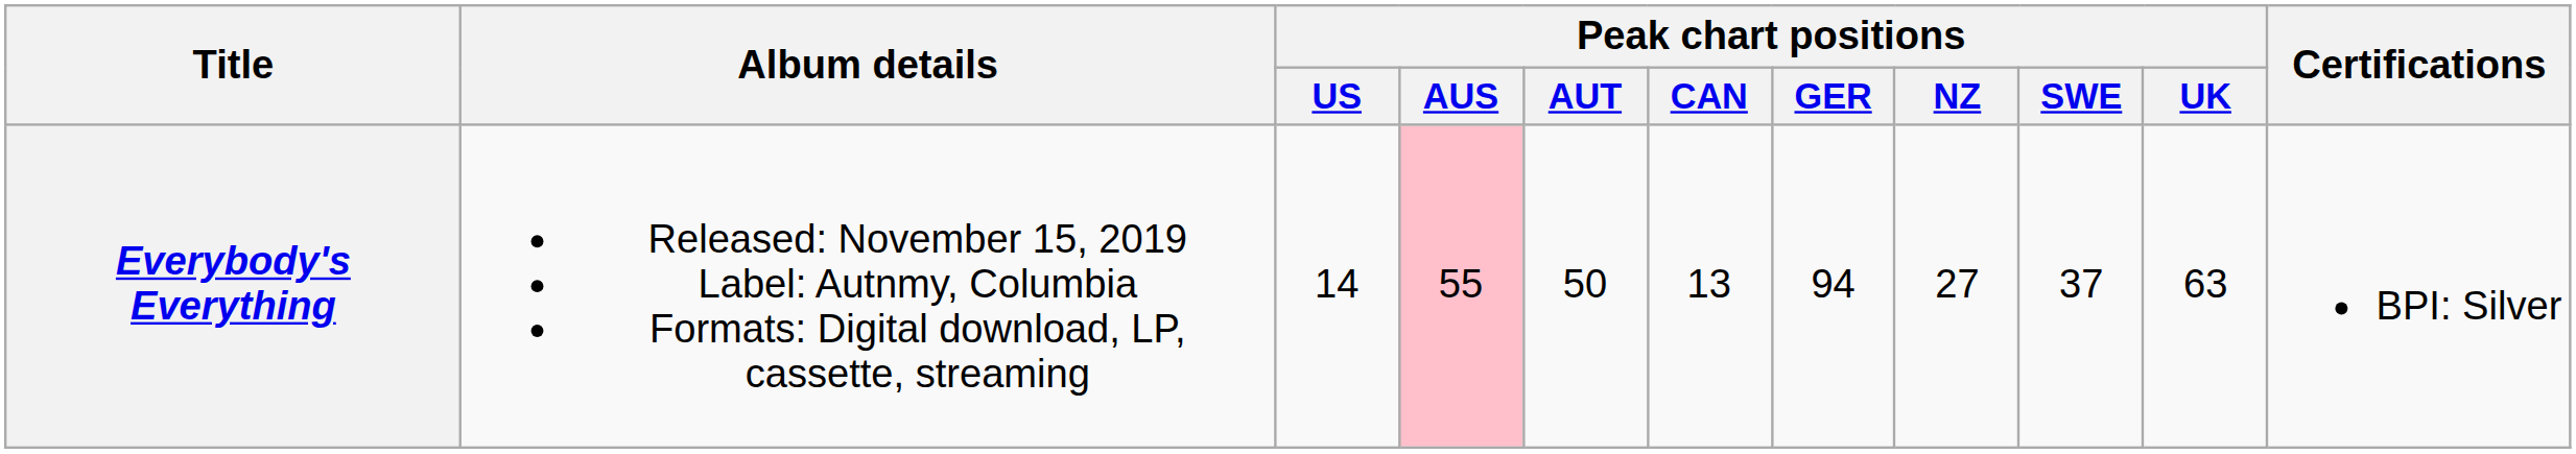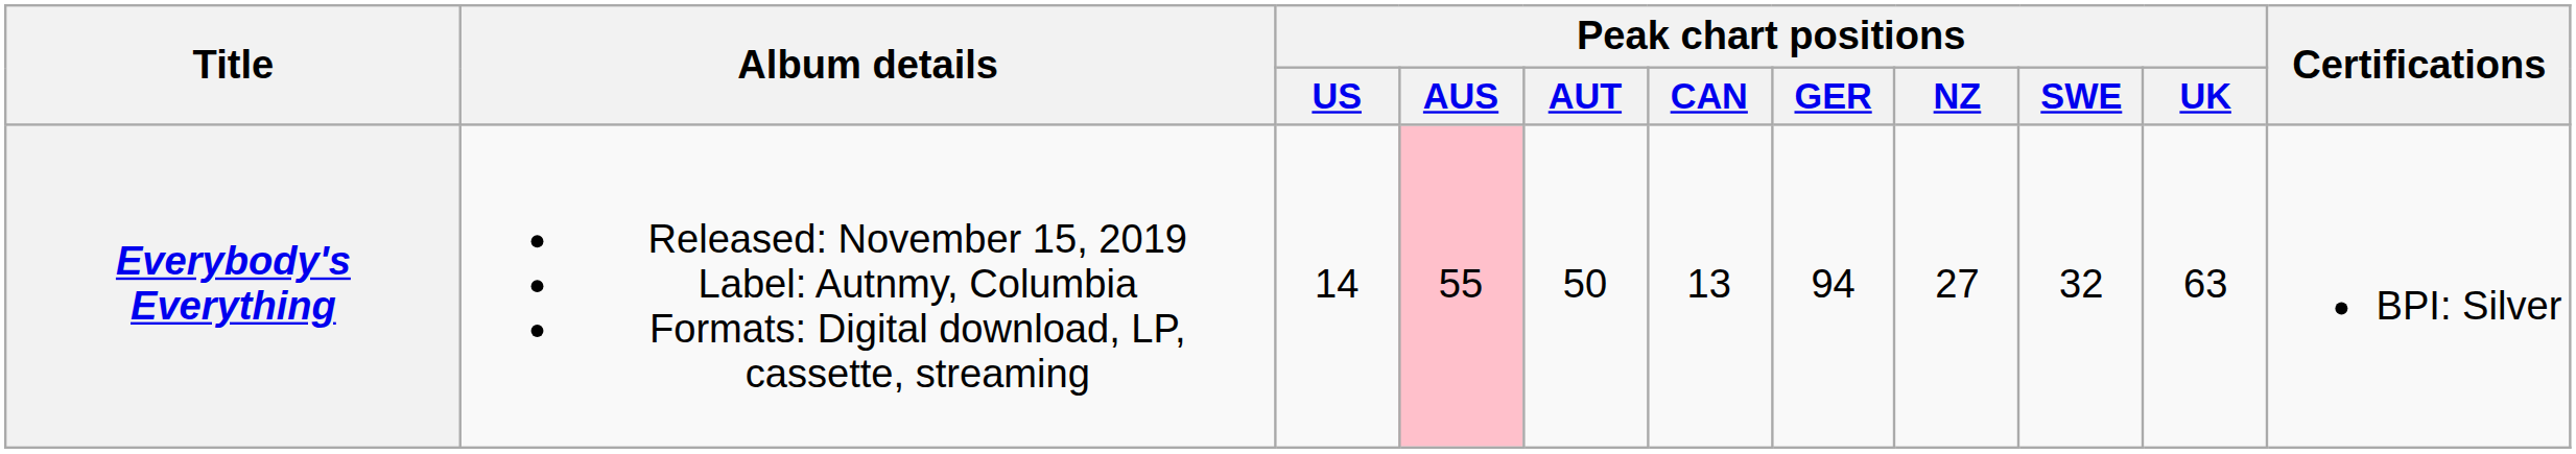 <table class="wikitable plainrowheaders" style="text-align:center;">
 <tr>
 <th scope="col" rowspan="2" style="width:11em;">Title</th>
 <th scope="col" rowspan="2" style="width:20em;">Album details</th>
 <th scope="col" colspan="8">Peak chart positions</th>
 <th scope="col" rowspan="2">Certifications</th>
 </tr>
 <tr>
 <th scope="col" style="width:3em;font-size:90%;"><a href='#'>US</a><br></th>
 <th scope="col" style="width:3em;font-size:90%;"><a href='#'>AUS</a><br></th>
 <th scope="col" style="width:3em;font-size:90%;"><a href='#'>AUT</a><br></th>
 <th scope="col" style="width:3em;font-size:90%;"><a href='#'>CAN</a><br></th>
 <th scope="col" style="width:3em;font-size:90%;"><a href='#'>GER</a><br></th>
 <th scope="col" style="width:3em;font-size:90%;"><a href='#'>NZ</a><br></th>
 <th scope="col" style="width:3em;font-size:90%;"><a href='#'>SWE</a><br></th>
 <th scope="col" style="width:3em;font-size:90%;"><a href='#'>UK</a><br></th>
 </tr>
 <tr>
 <th scope="row"><em><a href='#'>Everybody's Everything</a></em></th>
 <td><br><ul><li>Released: November 15, 2019</li><li>Label: Autnmy, Columbia</li><li>Formats: Digital download, LP, cassette, streaming</li></ul></td>
 <td>14</td>
 <td style="background: pink;">55</td>
 <td>50</td>
 <td>13</td>
 <td>94</td>
 <td>27</td>
-<td>37</td>
+<td>32</td>
 <td>63</td>
 <td><br><ul><li>BPI: Silver</li></ul></td>
 </tr>
 </table>
